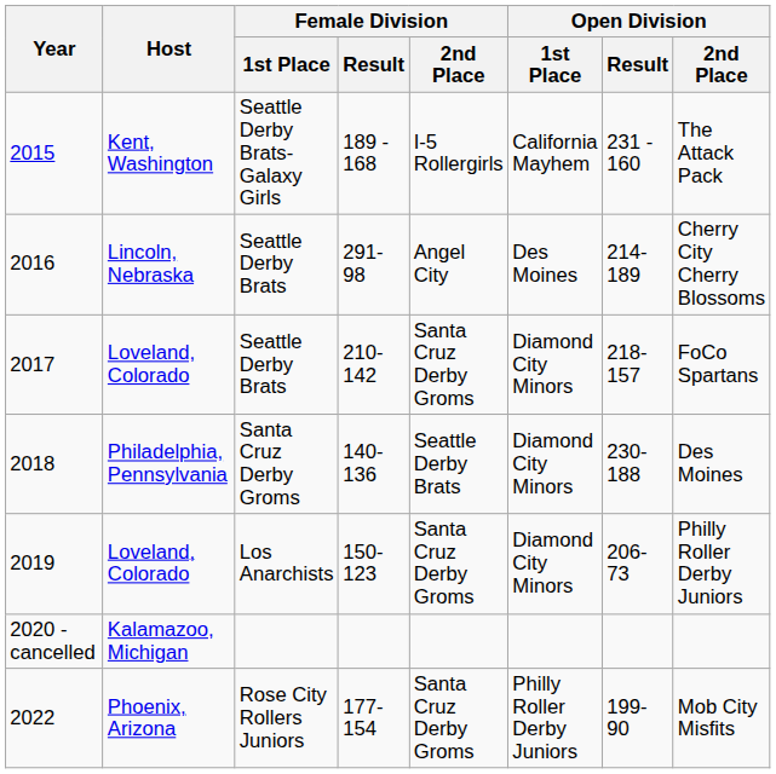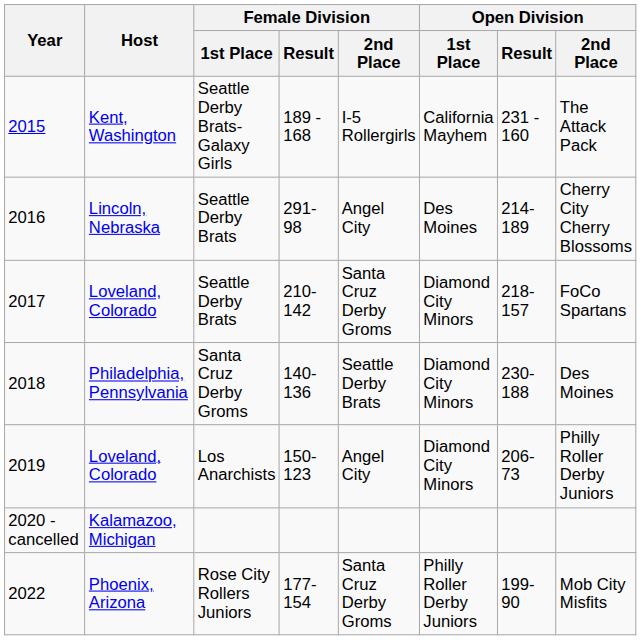 <table class="wikitable">
 <tr align=left style="background:#dfdfdf;">
 <th width=140 rowspan=2>Year</th>
 <th width=160 rowspan=2>Host</th>
 <th width=200 colspan=3>Female Division</th>
 <th width=200 colspan=3>Open Division</th>
 </tr>
 <tr>
 <th>1st Place</th>
 <th>Result</th>
 <th>2nd Place</th>
 <th>1st Place</th>
 <th>Result</th>
 <th>2nd Place</th>
 </tr>
 <tr>
 <td><a href='#'>2015</a></td>
 <td> <a href='#'>Kent, Washington</a></td>
 <td>Seattle Derby Brats-Galaxy Girls</td>
 <td>189 - 168</td>
 <td>I-5 Rollergirls</td>
 <td>California Mayhem</td>
 <td>231 - 160</td>
 <td>The Attack Pack</td>
 </tr>
 <tr>
 <td>2016</td>
 <td><a href='#'>Lincoln, Nebraska</a></td>
 <td>Seattle Derby Brats</td>
 <td>291-98</td>
 <td>Angel City</td>
 <td>Des Moines</td>
 <td>214-189</td>
 <td>Cherry City Cherry Blossoms</td>
 </tr>
 <tr>
 <td>2017</td>
 <td><a href='#'>Loveland, Colorado</a></td>
 <td>Seattle Derby Brats</td>
 <td>210-142</td>
 <td>Santa Cruz Derby Groms</td>
 <td>Diamond City Minors</td>
 <td>218-157</td>
 <td>FoCo Spartans</td>
 </tr>
 <tr>
 <td>2018</td>
 <td><a href='#'>Philadelphia, Pennsylvania</a></td>
 <td>Santa Cruz Derby Groms</td>
 <td>140-136</td>
 <td>Seattle Derby Brats</td>
 <td>Diamond City Minors</td>
 <td>230-188</td>
 <td>Des Moines</td>
 </tr>
 <tr>
 <td>2019</td>
 <td><a href='#'>Loveland, Colorado</a></td>
 <td>Los Anarchists</td>
 <td>150-123</td>
-<td>Santa Cruz Derby Groms</td>
+<td>Angel City</td>
 <td>Diamond City Minors</td>
 <td>206-73</td>
 <td>Philly Roller Derby Juniors</td>
 </tr>
 <tr>
 <td>2020 - cancelled</td>
 <td><a href='#'>Kalamazoo, Michigan</a></td>
 <td></td>
 <td></td>
 <td></td>
 <td></td>
 <td></td>
 <td></td>
 </tr>
 <tr>
 <td>2022</td>
 <td><a href='#'>Phoenix, Arizona</a></td>
 <td>Rose City Rollers Juniors</td>
 <td>177-154</td>
 <td>Santa Cruz Derby Groms</td>
 <td>Philly Roller Derby Juniors</td>
 <td>199-90</td>
 <td>Mob City Misfits</td>
 </tr>
 </table>
